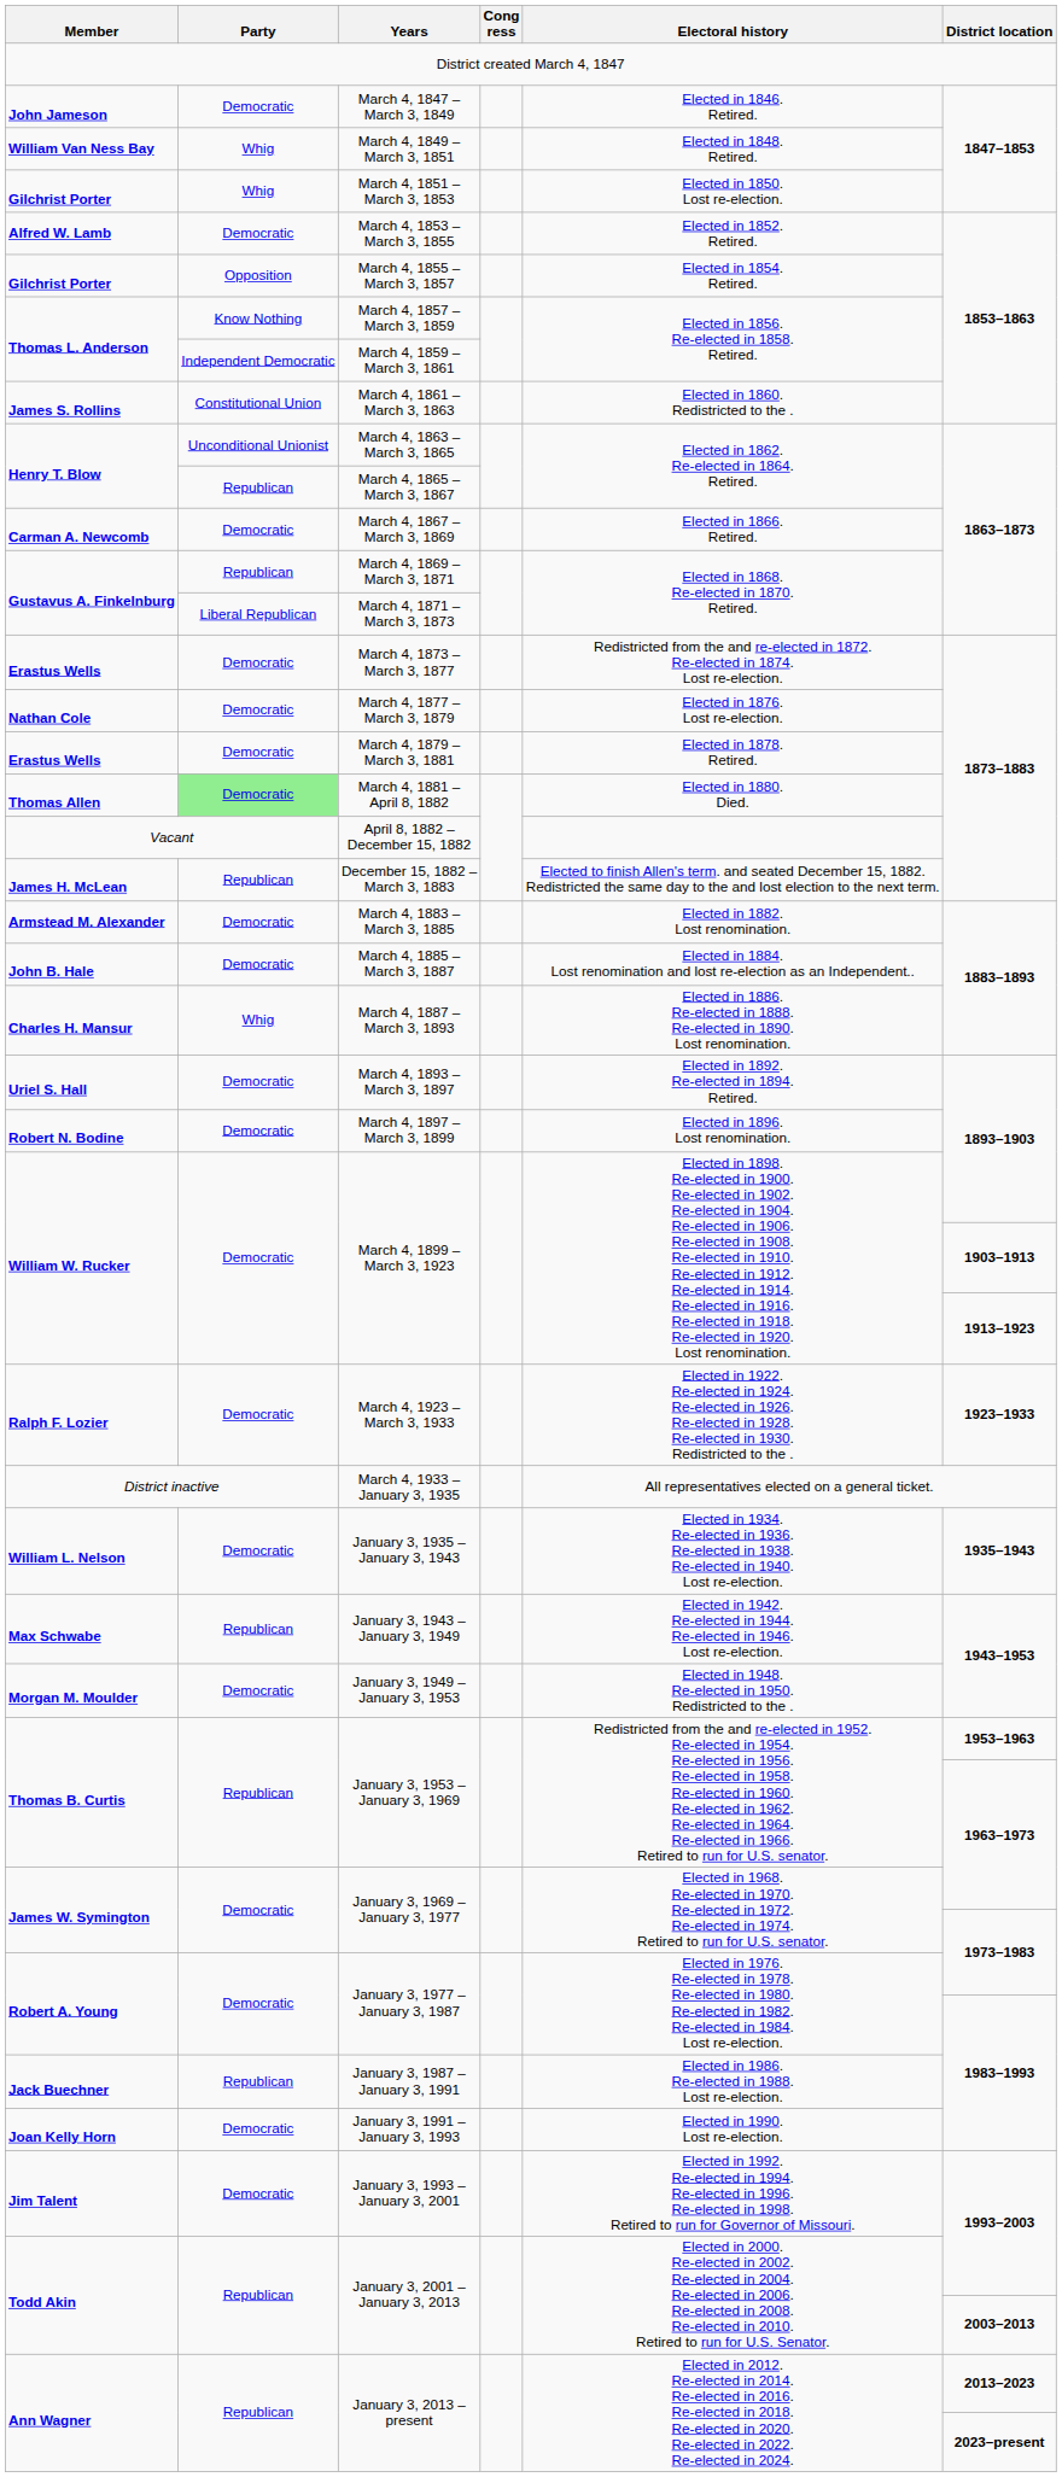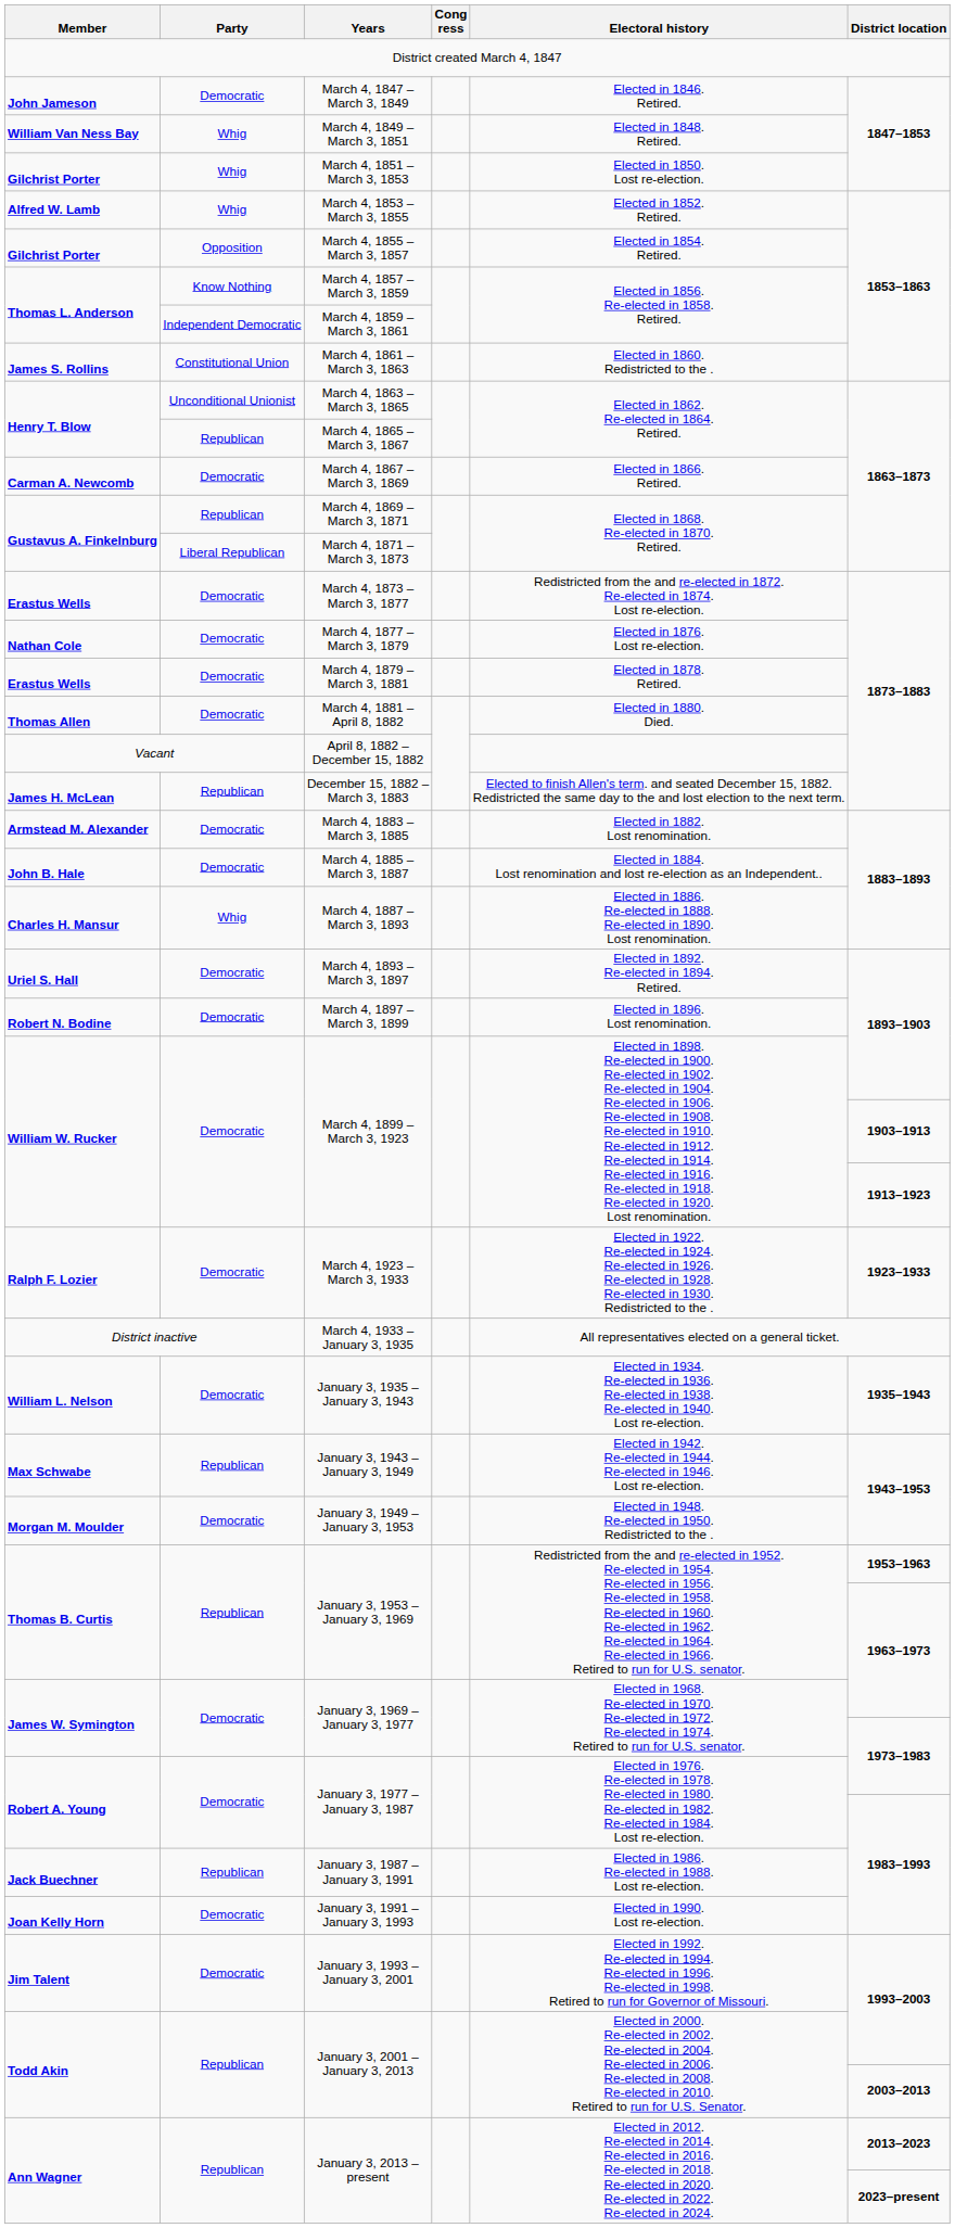 <table class=wikitable style="text-align:center">
 <tr valign=bottom>
 <th>Member</th>
 <th>Party</th>
 <th>Years</th>
 <th>Cong<br>ress</th>
 <th>Electoral history</th>
 <th>District location</th>
 </tr>
 <tr style="height:3em">
 <td colspan=6>District created March 4, 1847</td>
 </tr>
 <tr style="height:3em">
 <td align=left><br><strong><a href='#'>John Jameson</a></strong><br></td>
 <td><a href='#'>Democratic</a></td>
 <td nowrap>March 4, 1847 –<br>March 3, 1849</td>
 <td></td>
 <td><a href='#'>Elected in 1846</a>.<br>Retired.</td>
 <td rowspan=3><strong>1847–1853</strong><br></td>
 </tr>
 <tr style="height:3em">
 <td align=left><strong><a href='#'>William Van Ness Bay</a></strong><br></td>
 <td><a href='#'>Whig</a></td>
 <td nowrap>March 4, 1849 –<br>March 3, 1851</td>
 <td></td>
 <td><a href='#'>Elected in 1848</a>.<br>Retired.</td>
 </tr>
 <tr style="height:3em">
 <td align=left><br><strong><a href='#'>Gilchrist Porter</a></strong><br></td>
 <td><a href='#'>Whig</a></td>
 <td nowrap>March 4, 1851 –<br>March 3, 1853</td>
 <td></td>
 <td><a href='#'>Elected in 1850</a>.<br>Lost re-election.</td>
 </tr>
 <tr style="height:3em">
 <td align=left><strong><a href='#'>Alfred W. Lamb</a></strong><br></td>
-<td><a href='#'>Democratic</a></td>
+<td><a href='#'>Whig</a></td>
 <td nowrap>March 4, 1853 –<br>March 3, 1855</td>
 <td></td>
 <td><a href='#'>Elected in 1852</a>.<br>Retired.</td>
 <td rowspan=5><strong>1853–1863</strong><br></td>
 </tr>
 <tr style="height:3em">
 <td align=left><br><strong><a href='#'>Gilchrist Porter</a></strong><br></td>
 <td><a href='#'>Opposition</a></td>
 <td nowrap>March 4, 1855 –<br>March 3, 1857</td>
 <td></td>
 <td><a href='#'>Elected in 1854</a>.<br>Retired.</td>
 </tr>
 <tr style="height:3em">
 <td rowspan=2 align=left><br><strong><a href='#'>Thomas L. Anderson</a></strong><br></td>
 <td><a href='#'>Know Nothing</a></td>
 <td nowrap>March 4, 1857 –<br>March 3, 1859</td>
 <td rowspan=2></td>
 <td rowspan=2><a href='#'>Elected in 1856</a>.<br><a href='#'>Re-elected in 1858</a>.<br>Retired.</td>
 </tr>
 <tr style="height:3em">
 <td><a href='#'>Independent Democratic</a></td>
 <td nowrap>March 4, 1859 –<br>March 3, 1861</td>
 </tr>
 <tr style="height:3em">
 <td align=left><br><strong><a href='#'>James S. Rollins</a></strong><br></td>
 <td><a href='#'>Constitutional Union</a></td>
 <td nowrap>March 4, 1861 –<br>March 3, 1863</td>
 <td></td>
 <td><a href='#'>Elected in 1860</a>.<br>Redistricted to the .</td>
 </tr>
 <tr style="height:3em">
 <td rowspan=2 align=left><br><strong><a href='#'>Henry T. Blow</a></strong><br></td>
 <td><a href='#'>Unconditional Unionist</a></td>
 <td nowrap>March 4, 1863 –<br>March 3, 1865</td>
 <td rowspan=2></td>
 <td rowspan=2><a href='#'>Elected in 1862</a>.<br><a href='#'>Re-elected in 1864</a>.<br>Retired.</td>
 <td rowspan=5><strong>1863–1873</strong><br></td>
 </tr>
 <tr style="height:3em">
 <td><a href='#'>Republican</a></td>
 <td nowrap>March 4, 1865 –<br>March 3, 1867</td>
 </tr>
 <tr style="height:3em">
 <td align=left><br><strong><a href='#'>Carman A. Newcomb</a></strong><br></td>
 <td><a href='#'>Democratic</a></td>
 <td nowrap>March 4, 1867 –<br>March 3, 1869</td>
 <td></td>
 <td><a href='#'>Elected in 1866</a>.<br>Retired.</td>
 </tr>
 <tr style="height:3em">
 <td rowspan=2 align=left><br><strong><a href='#'>Gustavus A. Finkelnburg</a></strong><br></td>
 <td><a href='#'>Republican</a></td>
 <td nowrap>March 4, 1869 –<br>March 3, 1871</td>
 <td rowspan=2></td>
 <td rowspan=2><a href='#'>Elected in 1868</a>.<br><a href='#'>Re-elected in 1870</a>.<br>Retired.</td>
 </tr>
 <tr style="height:3em">
 <td><a href='#'>Liberal Republican</a></td>
 <td nowrap>March 4, 1871 –<br>March 3, 1873</td>
 </tr>
 <tr style="height:3em">
 <td align=left><br><strong><a href='#'>Erastus Wells</a></strong><br></td>
 <td><a href='#'>Democratic</a></td>
 <td nowrap>March 4, 1873 –<br>March 3, 1877</td>
 <td></td>
 <td>Redistricted from the  and <a href='#'>re-elected in 1872</a>.<br><a href='#'>Re-elected in 1874</a>.<br>Lost re-election.</td>
 <td rowspan=6><strong>1873–1883</strong><br></td>
 </tr>
 <tr style="height:3em">
 <td align=left><br><strong><a href='#'>Nathan Cole</a></strong><br></td>
 <td><a href='#'>Democratic</a></td>
 <td nowrap>March 4, 1877 –<br>March 3, 1879</td>
 <td></td>
 <td><a href='#'>Elected in 1876</a>.<br>Lost re-election.</td>
 </tr>
 <tr style="height:3em">
 <td align=left><br><strong><a href='#'>Erastus Wells</a></strong><br></td>
 <td><a href='#'>Democratic</a></td>
 <td nowrap>March 4, 1879 –<br>March 3, 1881</td>
 <td></td>
 <td><a href='#'>Elected in 1878</a>.<br>Retired.</td>
 </tr>
 <tr style="height:3em">
 <td align=left><br><strong><a href='#'>Thomas Allen</a></strong><br></td>
-<td style="background: lightgreen;"><a href='#'>Democratic</a></td>
+<td><a href='#'>Democratic</a></td>
 <td nowrap>March 4, 1881 –<br>April 8, 1882</td>
 <td rowspan=3></td>
 <td><a href='#'>Elected in 1880</a>.<br>Died.</td>
 </tr>
 <tr style="height:3em">
 <td colspan=2><em>Vacant</em></td>
 <td nowrap>April 8, 1882 –<br>December 15, 1882</td>
 </tr>
 <tr style="height:3em">
 <td align=left><br><strong><a href='#'>James H. McLean</a></strong><br></td>
 <td><a href='#'>Republican</a></td>
 <td nowrap>December 15, 1882 –<br>March 3, 1883</td>
 <td><a href='#'>Elected to finish Allen's term</a>. and seated December 15, 1882.<br>Redistricted the same day to the  and lost election to the next term.</td>
 </tr>
 <tr style="height:3em">
 <td align=left><strong><a href='#'>Armstead M. Alexander</a></strong><br></td>
 <td><a href='#'>Democratic</a></td>
 <td nowrap>March 4, 1883 –<br>March 3, 1885</td>
 <td></td>
 <td><a href='#'>Elected in 1882</a>.<br>Lost renomination.</td>
 <td rowspan=3><strong>1883–1893</strong><br></td>
 </tr>
 <tr style="height:3em">
 <td align=left><br><strong><a href='#'>John B. Hale</a></strong><br></td>
 <td><a href='#'>Democratic</a></td>
 <td nowrap>March 4, 1885 –<br>March 3, 1887</td>
 <td></td>
 <td><a href='#'>Elected in 1884</a>.<br>Lost renomination and lost re-election as an Independent..</td>
 </tr>
 <tr style="height:3em">
 <td align=left><br><strong><a href='#'>Charles H. Mansur</a></strong><br></td>
 <td><a href='#'>Whig</a></td>
 <td nowrap>March 4, 1887 –<br>March 3, 1893</td>
 <td></td>
 <td><a href='#'>Elected in 1886</a>.<br><a href='#'>Re-elected in 1888</a>.<br><a href='#'>Re-elected in 1890</a>.<br>Lost renomination.</td>
 </tr>
 <tr style="height:3em">
 <td align=left><br><strong><a href='#'>Uriel S. Hall</a></strong><br></td>
 <td><a href='#'>Democratic</a></td>
 <td nowrap>March 4, 1893 –<br>March 3, 1897</td>
 <td></td>
 <td><a href='#'>Elected in 1892</a>.<br><a href='#'>Re-elected in 1894</a>.<br>Retired.</td>
 <td rowspan=3><strong>1893–1903</strong><br></td>
 </tr>
 <tr style="height:3em">
 <td align=left><br><strong><a href='#'>Robert N. Bodine</a></strong><br></td>
 <td><a href='#'>Democratic</a></td>
 <td nowrap>March 4, 1897 –<br>March 3, 1899</td>
 <td></td>
 <td><a href='#'>Elected in 1896</a>.<br>Lost renomination.</td>
 </tr>
 <tr style="height:3em">
 <td rowspan=3 align=left><br><strong><a href='#'>William W. Rucker</a></strong><br></td>
 <td rowspan=3 ><a href='#'>Democratic</a></td>
 <td rowspan=3 nowrap>March 4, 1899 –<br>March 3, 1923</td>
 <td rowspan=3></td>
 <td rowspan=3><a href='#'>Elected in 1898</a>.<br><a href='#'>Re-elected in 1900</a>.<br><a href='#'>Re-elected in 1902</a>.<br><a href='#'>Re-elected in 1904</a>.<br><a href='#'>Re-elected in 1906</a>.<br><a href='#'>Re-elected in 1908</a>.<br><a href='#'>Re-elected in 1910</a>.<br><a href='#'>Re-elected in 1912</a>.<br><a href='#'>Re-elected in 1914</a>.<br><a href='#'>Re-elected in 1916</a>.<br><a href='#'>Re-elected in 1918</a>.<br><a href='#'>Re-elected in 1920</a>.<br>Lost renomination.</td>
 </tr>
 <tr style="height:3em">
 <td><strong>1903–1913</strong><br></td>
 </tr>
 <tr style="height:3em">
 <td><strong>1913–1923</strong><br></td>
 </tr>
 <tr style="height:3em">
 <td align=left><br><strong><a href='#'>Ralph F. Lozier</a></strong><br></td>
 <td><a href='#'>Democratic</a></td>
 <td nowrap>March 4, 1923 –<br>March 3, 1933</td>
 <td></td>
 <td><a href='#'>Elected in 1922</a>.<br><a href='#'>Re-elected in 1924</a>.<br><a href='#'>Re-elected in 1926</a>.<br><a href='#'>Re-elected in 1928</a>.<br><a href='#'>Re-elected in 1930</a>.<br>Redistricted to the .</td>
 <td><strong>1923–1933</strong><br></td>
 </tr>
 <tr style="height:3em">
 <td colspan=2><em>District inactive</em></td>
 <td nowrap>March 4, 1933 –<br>January 3, 1935</td>
 <td></td>
 <td colspan=2>All representatives elected  on a general ticket.</td>
 </tr>
 <tr style="height:3em">
 <td align=left><br><strong><a href='#'>William L. Nelson</a></strong><br></td>
 <td><a href='#'>Democratic</a></td>
 <td nowrap>January 3, 1935 –<br>January 3, 1943</td>
 <td></td>
 <td><a href='#'>Elected in 1934</a>.<br><a href='#'>Re-elected in 1936</a>.<br><a href='#'>Re-elected in 1938</a>.<br><a href='#'>Re-elected in 1940</a>.<br>Lost re-election.</td>
 <td><strong>1935–1943</strong><br></td>
 </tr>
 <tr style="height:3em">
 <td align=left><br><strong><a href='#'>Max Schwabe</a></strong><br></td>
 <td><a href='#'>Republican</a></td>
 <td nowrap>January 3, 1943 –<br>January 3, 1949</td>
 <td></td>
 <td><a href='#'>Elected in 1942</a>.<br><a href='#'>Re-elected in 1944</a>.<br><a href='#'>Re-elected in 1946</a>.<br>Lost re-election.</td>
 <td rowspan=2><strong>1943–1953</strong><br></td>
 </tr>
 <tr style="height:3em">
 <td align=left><br><strong><a href='#'>Morgan M. Moulder</a></strong><br></td>
 <td><a href='#'>Democratic</a></td>
 <td nowrap>January 3, 1949 –<br>January 3, 1953</td>
 <td></td>
 <td><a href='#'>Elected in 1948</a>.<br><a href='#'>Re-elected in 1950</a>.<br>Redistricted to the .</td>
 </tr>
 <tr style="height:3em">
 <td rowspan=2 align=left><br><strong><a href='#'>Thomas B. Curtis</a></strong><br></td>
 <td rowspan=2 ><a href='#'>Republican</a></td>
 <td rowspan=2 nowrap>January 3, 1953 –<br>January 3, 1969</td>
 <td rowspan=2></td>
 <td rowspan=2>Redistricted from the  and <a href='#'>re-elected in 1952</a>.<br><a href='#'>Re-elected in 1954</a>.<br><a href='#'>Re-elected in 1956</a>.<br><a href='#'>Re-elected in 1958</a>.<br><a href='#'>Re-elected in 1960</a>.<br><a href='#'>Re-elected in 1962</a>.<br><a href='#'>Re-elected in 1964</a>.<br><a href='#'>Re-elected in 1966</a>.<br>Retired to <a href='#'>run for U.S. senator</a>.</td>
 <td><strong>1953–1963</strong><br></td>
 </tr>
 <tr style="height:3em">
 <td rowspan=2><strong>1963–1973</strong><br></td>
 </tr>
 <tr style="height:3em">
 <td rowspan=2 align=left><br><strong><a href='#'>James W. Symington</a></strong><br></td>
 <td rowspan=2 ><a href='#'>Democratic</a></td>
 <td rowspan=2 nowrap>January 3, 1969 –<br>January 3, 1977</td>
 <td rowspan=2></td>
 <td rowspan=2><a href='#'>Elected in 1968</a>.<br><a href='#'>Re-elected in 1970</a>.<br><a href='#'>Re-elected in 1972</a>.<br><a href='#'>Re-elected in 1974</a>.<br>Retired to <a href='#'>run for U.S. senator</a>.</td>
 </tr>
 <tr style="height:3em">
 <td rowspan=2><strong>1973–1983</strong><br></td>
 </tr>
 <tr style="height:3em">
 <td rowspan=2 align=left><br><strong><a href='#'>Robert A. Young</a></strong><br></td>
 <td rowspan=2 ><a href='#'>Democratic</a></td>
 <td rowspan=2 nowrap>January 3, 1977 –<br>January 3, 1987</td>
 <td rowspan=2></td>
 <td rowspan=2><a href='#'>Elected in 1976</a>.<br><a href='#'>Re-elected in 1978</a>.<br><a href='#'>Re-elected in 1980</a>.<br><a href='#'>Re-elected in 1982</a>.<br><a href='#'>Re-elected in 1984</a>.<br>Lost re-election.</td>
 </tr>
 <tr style="height:3em">
 <td rowspan=3><strong>1983–1993</strong><br></td>
 </tr>
 <tr style="height:3em">
 <td align=left><br><strong><a href='#'>Jack Buechner</a></strong><br></td>
 <td><a href='#'>Republican</a></td>
 <td nowrap>January 3, 1987 –<br>January 3, 1991</td>
 <td></td>
 <td><a href='#'>Elected in 1986</a>.<br><a href='#'>Re-elected in 1988</a>.<br>Lost re-election.</td>
 </tr>
 <tr style="height:3em">
 <td align=left><br><strong><a href='#'>Joan Kelly Horn</a></strong><br></td>
 <td><a href='#'>Democratic</a></td>
 <td nowrap>January 3, 1991 –<br>January 3, 1993</td>
 <td></td>
 <td><a href='#'>Elected in 1990</a>.<br>Lost re-election.</td>
 </tr>
 <tr style="height:3em">
 <td align=left><br><strong><a href='#'>Jim Talent</a></strong><br></td>
 <td><a href='#'>Democratic</a></td>
 <td nowrap>January 3, 1993 –<br>January 3, 2001</td>
 <td></td>
 <td><a href='#'>Elected in 1992</a>.<br><a href='#'>Re-elected in 1994</a>.<br><a href='#'>Re-elected in 1996</a>.<br><a href='#'>Re-elected in 1998</a>.<br>Retired to <a href='#'>run for Governor of Missouri</a>.</td>
 <td rowspan=2><strong>1993–2003</strong><br></td>
 </tr>
 <tr style="height:3em">
 <td rowspan=2 align=left><br><strong><a href='#'>Todd Akin</a></strong><br></td>
 <td rowspan=2 ><a href='#'>Republican</a></td>
 <td rowspan=2 nowrap>January 3, 2001 –<br>January 3, 2013</td>
 <td rowspan=2></td>
 <td rowspan=2><a href='#'>Elected in 2000</a>.<br><a href='#'>Re-elected in 2002</a>.<br><a href='#'>Re-elected in 2004</a>.<br><a href='#'>Re-elected in 2006</a>.<br><a href='#'>Re-elected in 2008</a>.<br><a href='#'>Re-elected in 2010</a>.<br>Retired to <a href='#'>run for U.S. Senator</a>.</td>
 </tr>
 <tr style="height:3em">
 <td><strong>2003–2013</strong><br></td>
 </tr>
 <tr style="height:3em">
 <td rowspan=2 align=left><br><strong><a href='#'>Ann Wagner</a></strong><br></td>
 <td rowspan=2 ><a href='#'>Republican</a></td>
 <td rowspan=2 nowrap>January 3, 2013 –<br>present</td>
 <td rowspan=2></td>
 <td rowspan=2><a href='#'>Elected in 2012</a>.<br><a href='#'>Re-elected in 2014</a>.<br><a href='#'>Re-elected in 2016</a>.<br><a href='#'>Re-elected in 2018</a>.<br><a href='#'>Re-elected in 2020</a>.<br><a href='#'>Re-elected in 2022</a>.<br><a href='#'>Re-elected in 2024</a>.</td>
 <td><strong>2013–2023</strong><br></td>
 </tr>
 <tr style="height:3em">
 <td><strong>2023–present</strong><br></td>
 </tr>
 </table>
